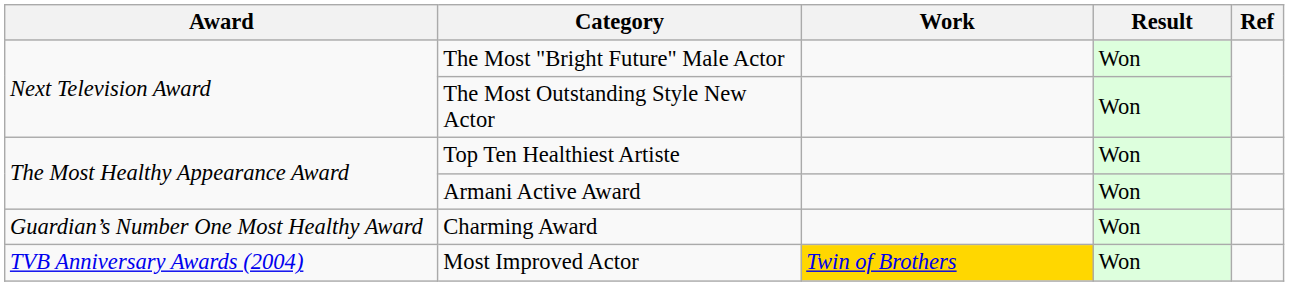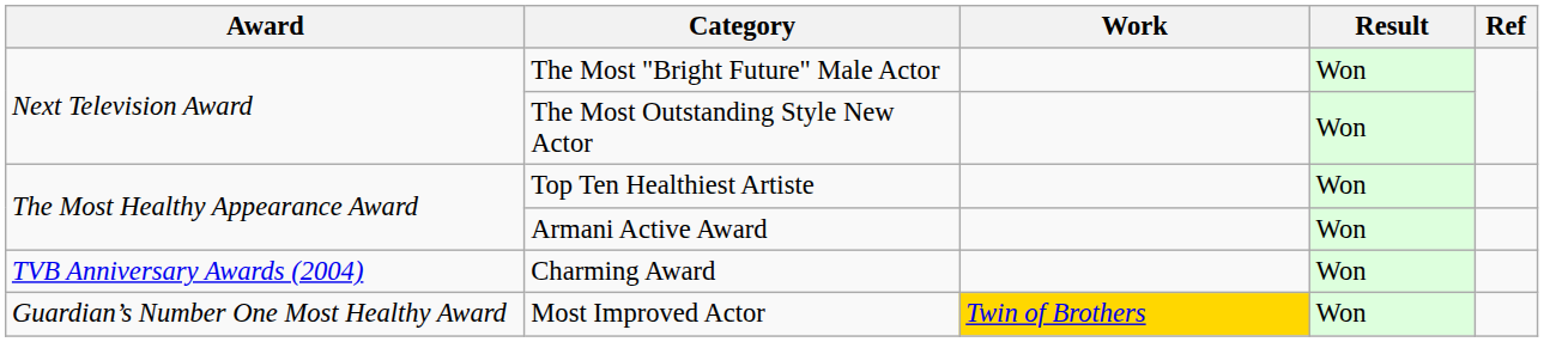 <table class="wikitable">
 <tr>
 <th width="300">Award</th>
 <th width="250">Category</th>
 <th width="200">Work</th>
 <th width="90">Result</th>
 <th width="30">Ref</th>
 </tr>
 <tr>
 <td rowspan="2"><em>Next Television Award</em></td>
 <td>The Most "Bright Future" Male Actor</td>
 <td></td>
 <td style="background: #ddffdd"><div>Won</div></td>
 <td rowspan = "2" align="center"></td>
 </tr>
 <tr>
 <td>The Most Outstanding Style New Actor</td>
 <td></td>
 <td style="background:#ddffdd"><div>Won</div></td>
 </tr>
 <tr>
 <td rowspan="2"><em>The Most Healthy Appearance Award</em></td>
 <td>Top Ten Healthiest Artiste</td>
 <td></td>
 <td style="background:#ddffdd"><div>Won</div></td>
 <td align="center"></td>
 </tr>
 <tr>
 <td>Armani Active Award</td>
 <td></td>
 <td style="background:#ddffdd"><div>Won</div></td>
 <td align="center"></td>
 </tr>
 <tr>
-<td><em>Guardian’s Number One Most Healthy Award</em></td>
+<td><em><a href='#'>TVB Anniversary Awards (2004)</a></em></td>
 <td>Charming Award</td>
 <td></td>
 <td style="background:#ddffdd"><div>Won</div></td>
 <td align="center"></td>
 </tr>
 <tr>
-<td><em><a href='#'>TVB Anniversary Awards (2004)</a></em></td>
+<td><em>Guardian’s Number One Most Healthy Award</em></td>
 <td>Most Improved Actor</td>
 <td style="background: gold;"><em><a href='#'>Twin of Brothers</a></em></td>
 <td style="background:#ddffdd"><div>Won</div></td>
 <td align="center"></td>
 </tr>
 </table>
